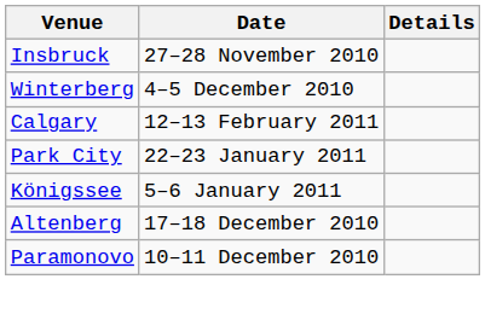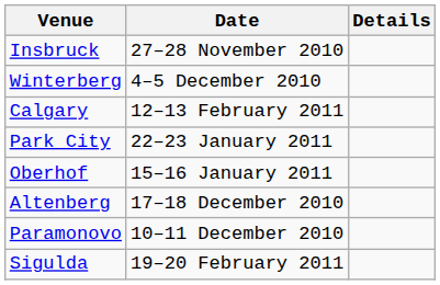 <table class= wikitable>
 <tr>
 <th>Venue</th>
 <th>Date</th>
 <th>Details</th>
 </tr>
 <tr>
 <td> <a href='#'>Insbruck</a></td>
 <td>27–28 November 2010</td>
 <td></td>
 </tr>
 <tr>
 <td> <a href='#'>Winterberg</a></td>
 <td>4–5 December 2010</td>
 <td></td>
 </tr>
 <tr>
 <td> <a href='#'>Calgary</a></td>
 <td>12–13 February 2011</td>
 <td></td>
 </tr>
 <tr>
 <td> <a href='#'>Park City</a></td>
 <td>22–23 January 2011</td>
 <td></td>
 </tr>
 <tr>
-<td> <a href='#'>Königssee</a></td>
-<td>5–6 January 2011</td>
+<td> <a href='#'>Oberhof</a></td>
+<td>15–16 January 2011</td>
 <td></td>
 </tr>
 <tr>
 <td> <a href='#'>Altenberg</a></td>
 <td>17–18 December 2010</td>
 <td></td>
 </tr>
 <tr>
 <td> <a href='#'>Paramonovo</a></td>
 <td>10–11 December 2010</td>
 <td></td>
 </tr>
+<tr>
+<td> <a href='#'>Sigulda</a></td>
+<td>19–20 February 2011</td>
+<td></td>
+</tr>
 </table>
